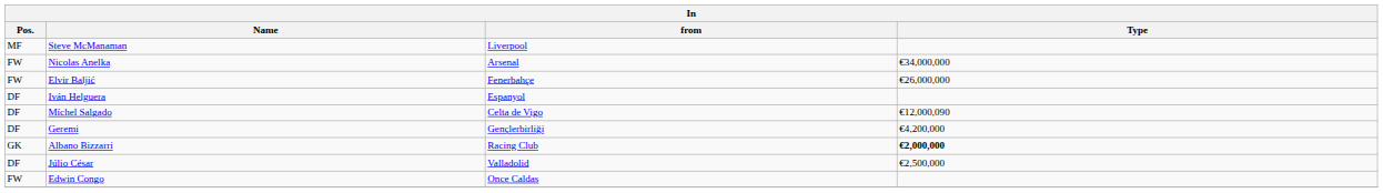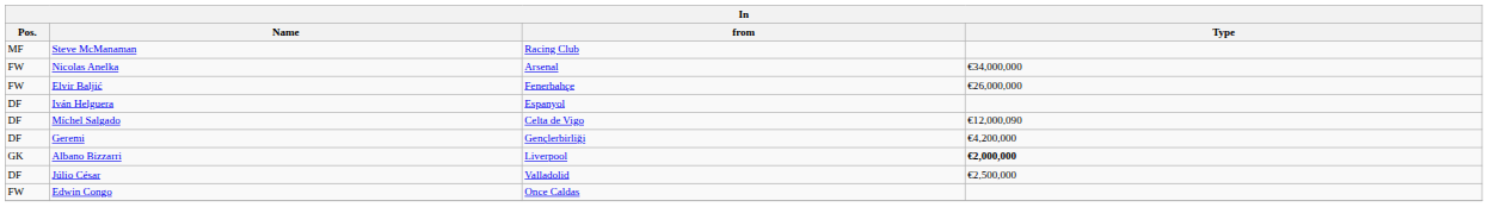 <table class="wikitable" style="font-size:90%;width:99%;">
 <tr>
 <th colspan="4">In</th>
 </tr>
 <tr>
 <th width=3%>Pos.</th>
 <th width=32%>Name</th>
 <th width=30%>from</th>
 <th width=35%>Type</th>
 </tr>
 <tr>
 <td>MF</td>
 <td><a href='#'>Steve McManaman</a></td>
-<td><a href='#'>Liverpool</a></td>
+<td><a href='#'>Racing Club</a></td>
 <td></td>
 </tr>
 <tr>
 <td>FW</td>
 <td><a href='#'>Nicolas Anelka</a></td>
 <td><a href='#'>Arsenal</a></td>
 <td>€34,000,000</td>
 </tr>
 <tr>
 <td>FW</td>
 <td><a href='#'>Elvir Baljić</a></td>
 <td><a href='#'>Fenerbahçe</a></td>
 <td>€26,000,000</td>
 </tr>
 <tr>
 <td>DF</td>
 <td><a href='#'>Iván Helguera</a></td>
 <td><a href='#'>Espanyol</a></td>
 <td></td>
 </tr>
 <tr>
 <td>DF</td>
 <td><a href='#'>Míchel Salgado</a></td>
 <td><a href='#'>Celta de Vigo</a></td>
 <td>€12,000,090</td>
 </tr>
 <tr>
 <td>DF</td>
 <td><a href='#'>Geremi</a></td>
 <td><a href='#'>Gençlerbirliği</a></td>
 <td>€4,200,000</td>
 </tr>
 <tr>
 <td>GK</td>
 <td><a href='#'>Albano Bizzarri</a></td>
-<td><a href='#'>Racing Club</a></td>
+<td><a href='#'>Liverpool</a></td>
 <td><strong>€2,000,000</strong></td>
 </tr>
 <tr>
 <td>DF</td>
 <td><a href='#'>Júlio César</a></td>
 <td><a href='#'>Valladolid</a></td>
 <td>€2,500,000</td>
 </tr>
 <tr>
 <td>FW</td>
 <td><a href='#'>Edwin Congo</a></td>
 <td><a href='#'>Once Caldas</a></td>
 <td></td>
 </tr>
 <tr>
 </tr>
 </table>
